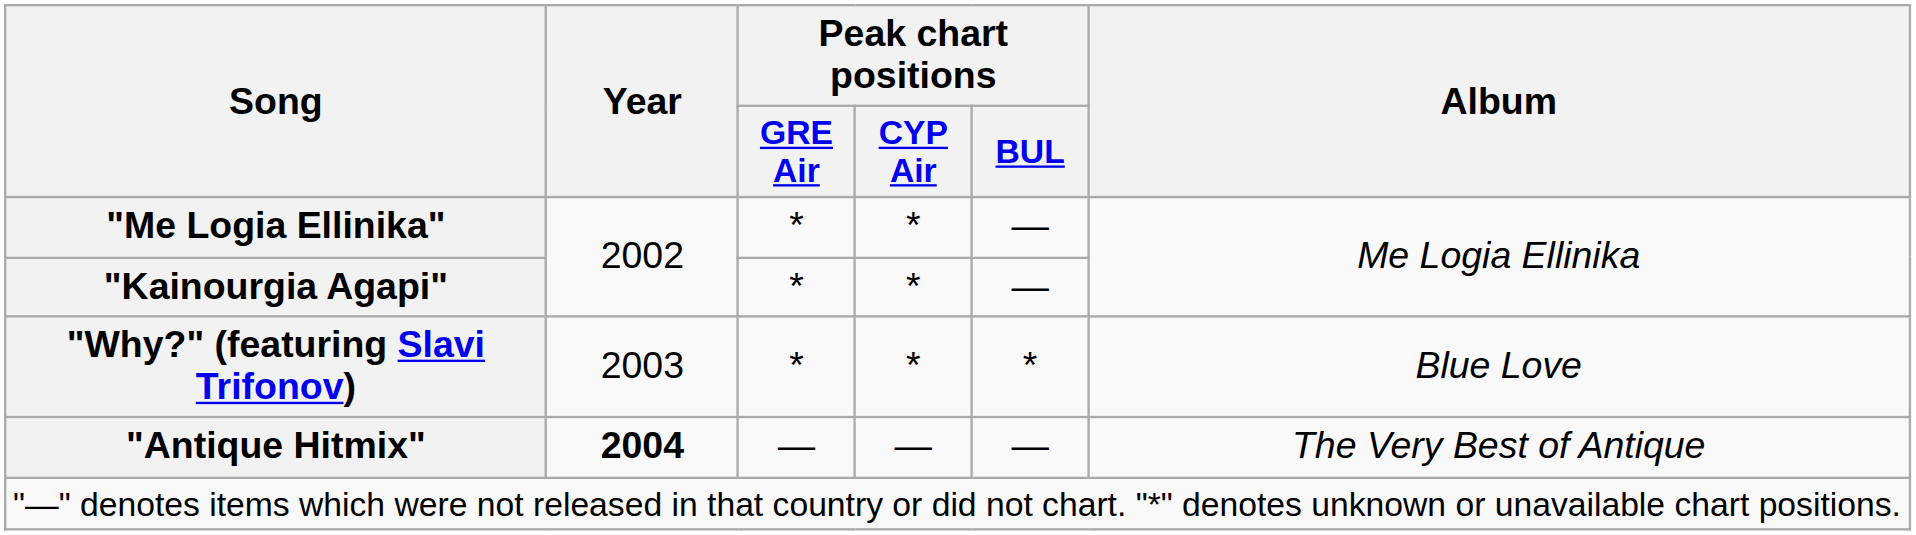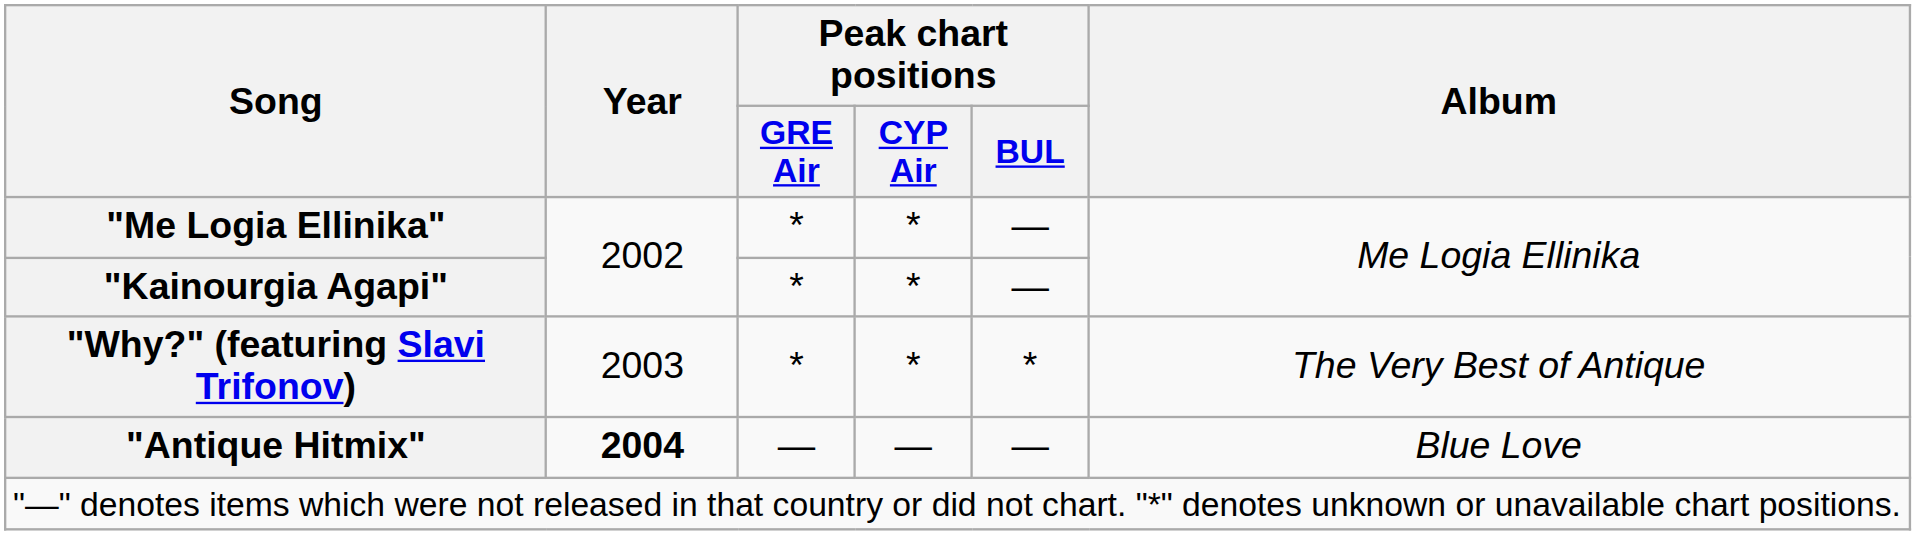 <table class="wikitable plainrowheaders" style="text-align:center;" border="1">
 <tr>
 <th scope="col" rowspan="2" style="width:14em;">Song</th>
 <th scope="col" rowspan="2">Year</th>
 <th scope="col" colspan="3">Peak chart positions</th>
 <th scope="col" rowspan="2">Album</th>
 </tr>
 <tr>
 <th scope="col" style="width:3em;font-size:90%;"><a href='#'>GRE Air</a></th>
 <th scope="col" style="width:3em;font-size:90%;"><a href='#'>CYP Air</a></th>
 <th scope="col" style="width:3em;font-size:90%;"><a href='#'>BUL</a></th>
 </tr>
 <tr>
 <th scope="row">"Me Logia Ellinika"</th>
 <td rowspan="2">2002</td>
 <td>*</td>
 <td>*</td>
 <td>—</td>
 <td rowspan="2"><em>Me Logia Ellinika</em></td>
 </tr>
 <tr>
 <th scope="row">"Kainourgia Agapi"</th>
 <td>*</td>
 <td>*</td>
 <td>—</td>
 </tr>
 <tr>
 <th scope="row">"Why?" <span>(featuring <a href='#'>Slavi Trifonov</a>)</span></th>
 <td>2003</td>
 <td>*</td>
 <td>*</td>
 <td>*</td>
-<td><em>Blue Love</em></td>
+<td><em>The Very Best of Antique</em></td>
 </tr>
 <tr>
 <th scope="row">"Antique Hitmix"</th>
 <td><strong>2004</strong></td>
 <td>—</td>
 <td>—</td>
 <td>—</td>
-<td><em>The Very Best of Antique</em></td>
+<td><em>Blue Love</em></td>
 </tr>
 <tr>
 <td colspan="7" style="font-size:90%;">"—" denotes items which were not released in that country or did not chart. "*" denotes unknown or unavailable chart positions.</td>
 </tr>
 </table>
